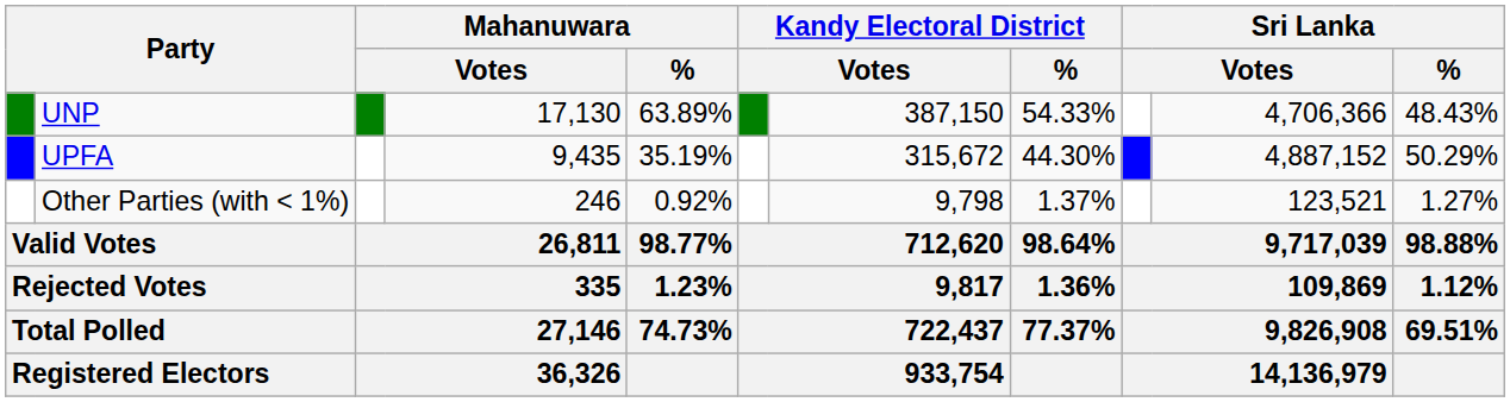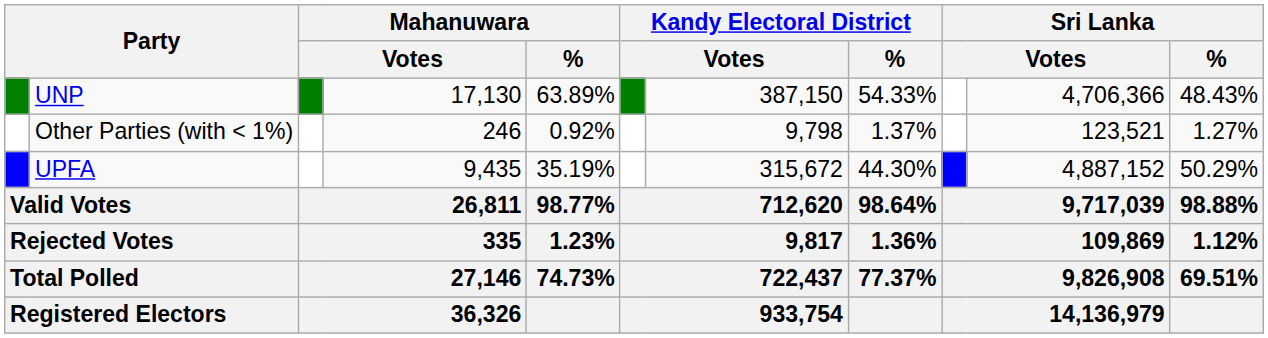 <table class="wikitable">
 <tr>
 <th colspan="2" width="144px"rowspan="2">Party</th>
 <th colspan="3" width="216px">Mahanuwara</th>
 <th colspan="3" width="216px"><a href='#'>Kandy Electoral District</a></th>
 <th colspan="3" width="216px">Sri Lanka</th>
 </tr>
 <tr>
 <th colspan="2" width="144px">Votes</th>
 <th>%</th>
 <th colspan="2" width="144px">Votes</th>
 <th>%</th>
 <th colspan="2" width="144px">Votes</th>
 <th>%</th>
 </tr>
 <tr>
 <td style="background-color:green;" width="10px"></td>
 <td style="text-align:left;"><a href='#'>UNP</a></td>
 <td style="background-color:green;" width="10px"></td>
 <td style="text-align:right;">17,130</td>
 <td style="text-align:right;">63.89%</td>
 <td style="background-color:green;" width="10px"></td>
 <td style="text-align:right;">387,150</td>
 <td style="text-align:right;">54.33%</td>
 <td style="background-color:white;" width="10px"></td>
 <td style="text-align:right;">4,706,366</td>
 <td style="text-align:right;">48.43%</td>
 </tr>
 <tr>
+<td style="background-color:white;" width="10px"></td>
+<td style="text-align:left;">Other Parties (with < 1%)</td>
+<td style="background-color:white;" width="10px"></td>
+<td style="text-align:right;">246</td>
+<td style="text-align:right;">0.92%</td>
+<td style="background-color:white;" width="10px"></td>
+<td style="text-align:right;">9,798</td>
+<td style="text-align:right;">1.37%</td>
+<td style="background-color:white;" width="10px"></td>
+<td style="text-align:right;">123,521</td>
+<td style="text-align:right;">1.27%</td>
+</tr>
+<tr>
 <td style="background-color:blue;" width="10px"></td>
 <td style="text-align:left;"><a href='#'>UPFA</a></td>
 <td style="background-color:white;" width="10px"></td>
 <td style="text-align:right;">9,435</td>
 <td style="text-align:right;">35.19%</td>
 <td style="background-color:white;" width="10px"></td>
 <td style="text-align:right;">315,672</td>
 <td style="text-align:right;">44.30%</td>
 <td style="background-color:blue;" width="10px"></td>
 <td style="text-align:right;">4,887,152</td>
 <td style="text-align:right;">50.29%</td>
-</tr>
-<tr>
-<td style="background-color:white;" width="10px"></td>
-<td style="text-align:left;">Other Parties (with < 1%)</td>
-<td style="background-color:white;" width="10px"></td>
-<td style="text-align:right;">246</td>
-<td style="text-align:right;">0.92%</td>
-<td style="background-color:white;" width="10px"></td>
-<td style="text-align:right;">9,798</td>
-<td style="text-align:right;">1.37%</td>
-<td style="background-color:white;" width="10px"></td>
-<td style="text-align:right;">123,521</td>
-<td style="text-align:right;">1.27%</td>
 </tr>
 <tr>
 <th colspan="2" width="144px"style="text-align:left;">Valid Votes</th>
 <th style="text-align:right;"colspan="2" width="144px">26,811</th>
 <th style="text-align:right;">98.77%</th>
 <th style="text-align:right;"colspan="2" width="144px">712,620</th>
 <th style="text-align:right;">98.64%</th>
 <th style="text-align:right;"colspan="2" width="144px">9,717,039</th>
 <th style="text-align:right;">98.88%</th>
 </tr>
 <tr>
 <th colspan="2" width="144px"style="text-align:left;">Rejected Votes</th>
 <th style="text-align:right;"colspan="2" width="144px">335</th>
 <th style="text-align:right;">1.23%</th>
 <th style="text-align:right;"colspan="2" width="144px">9,817</th>
 <th style="text-align:right;">1.36%</th>
 <th style="text-align:right;"colspan="2" width="144px">109,869</th>
 <th style="text-align:right;">1.12%</th>
 </tr>
 <tr>
 <th colspan="2" width="144px"style="text-align:left;">Total Polled</th>
 <th style="text-align:right;"colspan="2" width="144px">27,146</th>
 <th style="text-align:right;">74.73%</th>
 <th style="text-align:right;"colspan="2" width="144px">722,437</th>
 <th style="text-align:right;">77.37%</th>
 <th style="text-align:right;"colspan="2" width="144px">9,826,908</th>
 <th style="text-align:right;">69.51%</th>
 </tr>
 <tr>
 <th colspan="2" width="144px"style="text-align:left;">Registered Electors</th>
 <th style="text-align:right;"colspan="2" width="144px">36,326</th>
 <th></th>
 <th style="text-align:right;"colspan="2" width="144px">933,754</th>
 <th></th>
 <th style="text-align:right;"colspan="2" width="144px">14,136,979</th>
 <th></th>
 </tr>
 </table>
